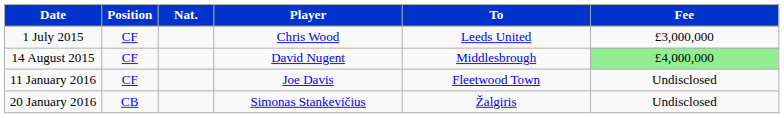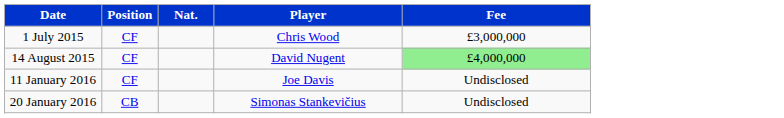 <table class="wikitable" style="text-align:center; font-size:90%; ">
 <tr>
 <th style="background:#03c; color:white; width:100px;">Date</th>
 <th style="background:#03c; color:white; width:55px;">Position</th>
 <th style="background:#03c; color:white; width:55px;">Nat.</th>
 <th style="background:#03c; color:white; width:200px;">Player</th>
-<th style="background:#03c; color:white; width:200px;">To</th>
 <th style="background:#03c; color:white; width:200px;">Fee</th>
 </tr>
 <tr>
 <td>1 July 2015</td>
 <td><a href='#'>CF</a></td>
 <td></td>
 <td><a href='#'>Chris Wood</a></td>
-<td> <a href='#'>Leeds United</a></td>
 <td>£3,000,000</td>
 </tr>
 <tr>
 <td>14 August 2015</td>
 <td><a href='#'>CF</a></td>
 <td></td>
 <td><a href='#'>David Nugent</a></td>
-<td> <a href='#'>Middlesbrough</a></td>
 <td style="background: lightgreen;">£4,000,000</td>
 </tr>
 <tr>
 <td>11 January 2016</td>
 <td><a href='#'>CF</a></td>
 <td></td>
 <td><a href='#'>Joe Davis</a></td>
-<td> <a href='#'>Fleetwood Town</a></td>
 <td>Undisclosed</td>
 </tr>
 <tr>
 <td>20 January 2016</td>
 <td><a href='#'>CB</a></td>
 <td></td>
 <td><a href='#'>Simonas Stankevičius</a></td>
-<td> <a href='#'>Žalgiris</a></td>
 <td>Undisclosed</td>
 </tr>
 </table>
